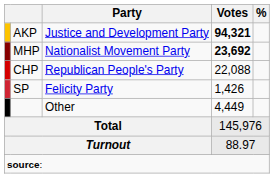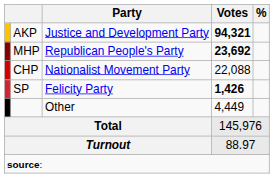 <table class="wikitable">
 <tr>
 <th colspan="2" align="center"></th>
 <th align="center">Party</th>
 <th align="center">Votes</th>
 <th align="center">%</th>
 </tr>
 <tr align="left">
 <td bgcolor="#FDC400" width="1"></td>
 <td>AKP</td>
 <td><a href='#'>Justice and Development Party</a></td>
 <td><strong>94,321</strong></td>
 <td><strong></strong></td>
 </tr>
 <tr align="left">
 <td bgcolor="#870000" width="1"></td>
 <td>MHP</td>
-<td><a href='#'>Nationalist Movement Party</a></td>
+<td><a href='#'>Republican People's Party</a></td>
 <td><strong>23,692</strong></td>
 <td></td>
 </tr>
 <tr align="left">
 <td bgcolor="#d50000" width="1"></td>
 <td>CHP</td>
-<td><a href='#'>Republican People's Party</a></td>
+<td><a href='#'>Nationalist Movement Party</a></td>
 <td>22,088</td>
 <td></td>
 </tr>
 <tr align="left">
 <td bgcolor="#D02433" width="1"></td>
 <td>SP</td>
 <td><a href='#'>Felicity Party</a></td>
-<td>1,426</td>
+<td><strong>1,426</strong></td>
 <td></td>
 </tr>
 <tr align="left">
 <td bgcolor=" " width="1"></td>
 <td></td>
 <td>Other</td>
 <td>4,449</td>
 <td></td>
 </tr>
 <tr align="left" style="background-color:#E9E9E9">
 <th colspan="3" align="center"><strong>Total</strong></th>
 <td colspan="5" align="center">145,976</td>
 </tr>
 <tr align="left" style="background-color:#E9E9E9">
 <th colspan="3" align="center"><em>Turnout</em></th>
 <td colspan="5" align="center">88.97</td>
 </tr>
 <tr>
 <td colspan="9" align="left"><small><strong>source</strong>: </small></td>
 </tr>
 </table>
